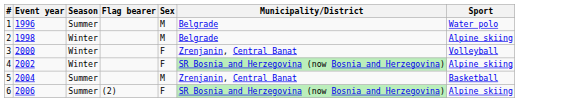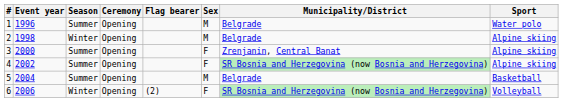 <table class="wikitable sortable">
 <tr>
 <th>#</th>
 <th>Event year</th>
 <th>Season</th>
+<th>Ceremony</th>
 <th>Flag bearer</th>
 <th>Sex</th>
 <th>Municipality/District</th>
 <th>Sport</th>
 </tr>
 <tr>
 <td>1</td>
 <td><a href='#'>1996</a></td>
 <td>Summer</td>
+<td>Opening</td>
 <td></td>
 <td>M</td>
 <td><a href='#'>Belgrade</a></td>
 <td> <a href='#'>Water polo</a></td>
 </tr>
 <tr>
 <td>2</td>
 <td><a href='#'>1998</a></td>
 <td>Winter</td>
+<td>Opening</td>
 <td></td>
 <td>M</td>
 <td><a href='#'>Belgrade</a></td>
 <td> <a href='#'>Alpine skiing</a></td>
 </tr>
 <tr>
 <td>3</td>
 <td><a href='#'>2000</a></td>
-<td>Winter</td>
+<td>Summer</td>
+<td>Opening</td>
 <td></td>
 <td>F</td>
 <td><a href='#'>Zrenjanin</a>, <a href='#'> Central Banat</a></td>
-<td> <a href='#'>Volleyball</a></td>
+<td> <a href='#'>Alpine skiing</a></td>
 </tr>
 <tr>
 <td>4</td>
 <td><a href='#'>2002</a></td>
-<td>Winter</td>
+<td>Summer</td>
+<td>Opening</td>
 <td></td>
 <td>F</td>
 <td style="background:#bbeebb;"><a href='#'>SR Bosnia and Herzegovina</a> (now <a href='#'>Bosnia and Herzegovina</a>)</td>
 <td> <a href='#'>Alpine skiing</a></td>
 </tr>
 <tr>
 <td>5</td>
 <td><a href='#'>2004</a></td>
 <td>Summer</td>
+<td>Opening</td>
 <td></td>
 <td>M</td>
-<td><a href='#'>Zrenjanin</a>, <a href='#'> Central Banat</a></td>
+<td><a href='#'>Belgrade</a></td>
 <td> <a href='#'>Basketball</a></td>
 </tr>
 <tr>
 <td>6</td>
 <td><a href='#'>2006</a></td>
-<td>Summer</td>
+<td>Winter</td>
+<td>Opening</td>
 <td> (2)</td>
 <td>F</td>
 <td style="background:#bbeebb;"><a href='#'>SR Bosnia and Herzegovina</a> (now <a href='#'>Bosnia and Herzegovina</a>)</td>
-<td> <a href='#'>Alpine skiing</a></td>
+<td> <a href='#'>Volleyball</a></td>
 </tr>
 </table>
